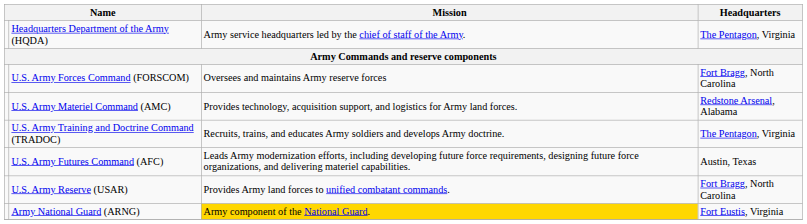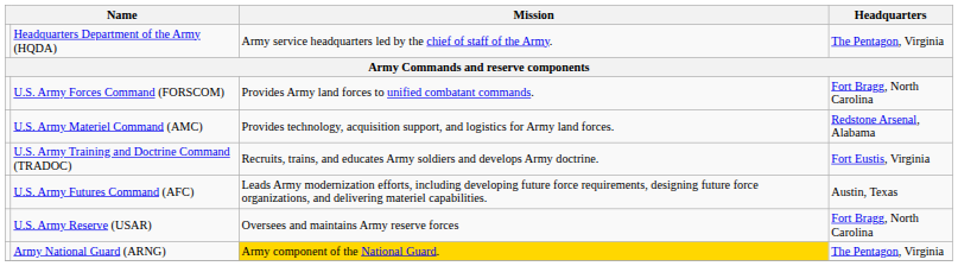 <table class="wikitable">
 <tr>
 <th colspan=2>Name</th>
 <th>Mission</th>
 <th>Headquarters</th>
 </tr>
 <tr>
 <td></td>
 <td><a href='#'>Headquarters Department of the Army</a> (HQDA)</td>
 <td>Army service headquarters led by the <a href='#'>chief of staff of the Army</a>.</td>
 <td><a href='#'>The Pentagon</a>, Virginia</td>
 </tr>
 <tr>
 <th colspan=5>Army Commands and reserve components</th>
 </tr>
 <tr>
 <td></td>
 <td><a href='#'>U.S. Army Forces Command</a> (FORSCOM)</td>
-<td>Oversees and maintains Army reserve forces</td>
+<td>Provides Army land forces to <a href='#'>unified combatant commands</a>.</td>
 <td><a href='#'>Fort Bragg</a>, North Carolina</td>
 </tr>
 <tr>
 <td></td>
 <td><a href='#'>U.S. Army Materiel Command</a> (AMC)</td>
 <td>Provides technology, acquisition support, and logistics for Army land forces.</td>
 <td><a href='#'>Redstone Arsenal</a>, Alabama</td>
 </tr>
 <tr>
 <td></td>
 <td><a href='#'>U.S. Army Training and Doctrine Command</a> (TRADOC)</td>
 <td>Recruits, trains, and educates Army soldiers and develops Army doctrine.</td>
-<td><a href='#'>The Pentagon</a>, Virginia</td>
+<td><a href='#'>Fort Eustis</a>, Virginia</td>
 </tr>
 <tr>
 <td></td>
 <td><a href='#'>U.S. Army Futures Command</a> (AFC)</td>
 <td>Leads Army modernization efforts, including developing future force requirements, designing future force organizations, and delivering materiel capabilities.</td>
 <td>Austin, Texas</td>
 </tr>
 <tr>
 <td></td>
 <td><a href='#'>U.S. Army Reserve</a> (USAR)</td>
-<td>Provides Army land forces to <a href='#'>unified combatant commands</a>.</td>
+<td>Oversees and maintains Army reserve forces</td>
 <td><a href='#'>Fort Bragg</a>, North Carolina</td>
 </tr>
 <tr>
 <td></td>
 <td><a href='#'>Army National Guard</a> (ARNG)</td>
 <td style="background: gold;">Army component of the <a href='#'>National Guard</a>.</td>
-<td><a href='#'>Fort Eustis</a>, Virginia</td>
+<td><a href='#'>The Pentagon</a>, Virginia</td>
 </tr>
 <tr>
 </tr>
 </table>
